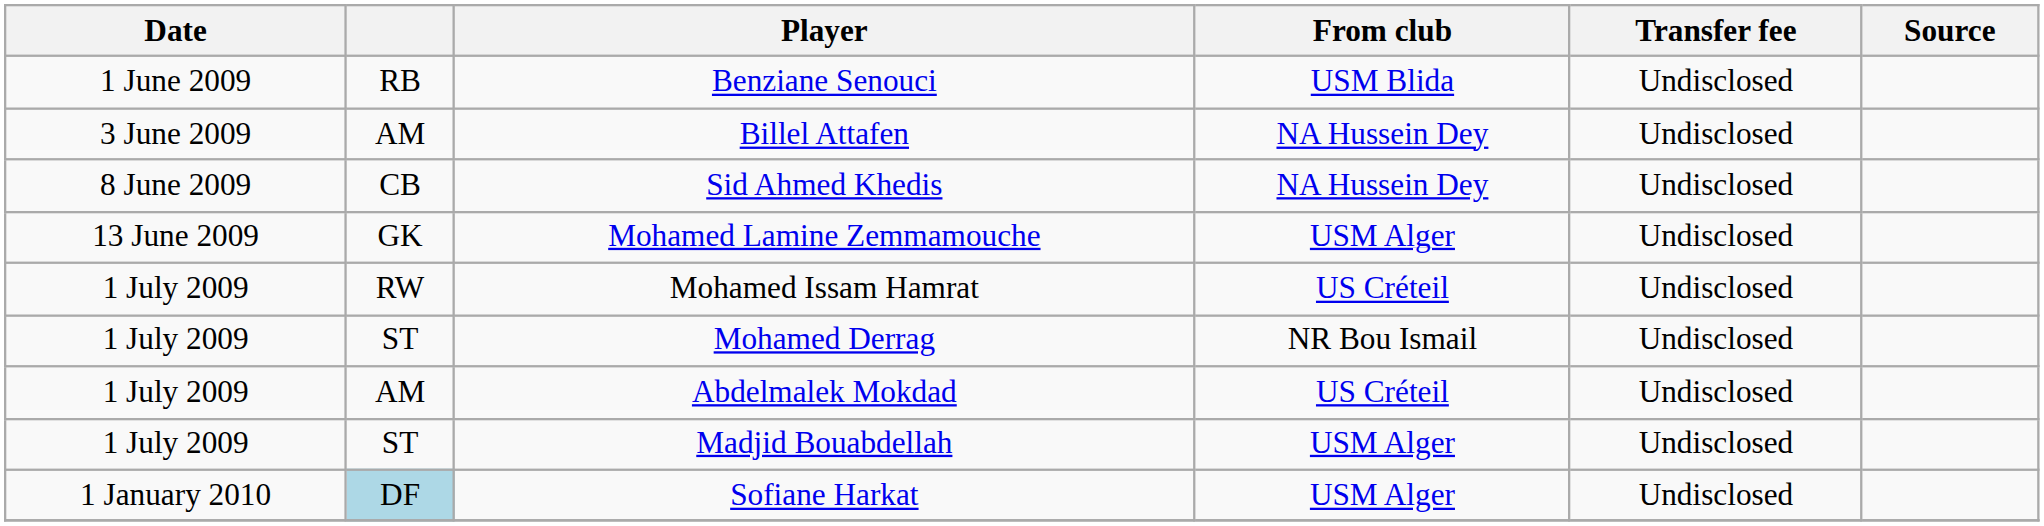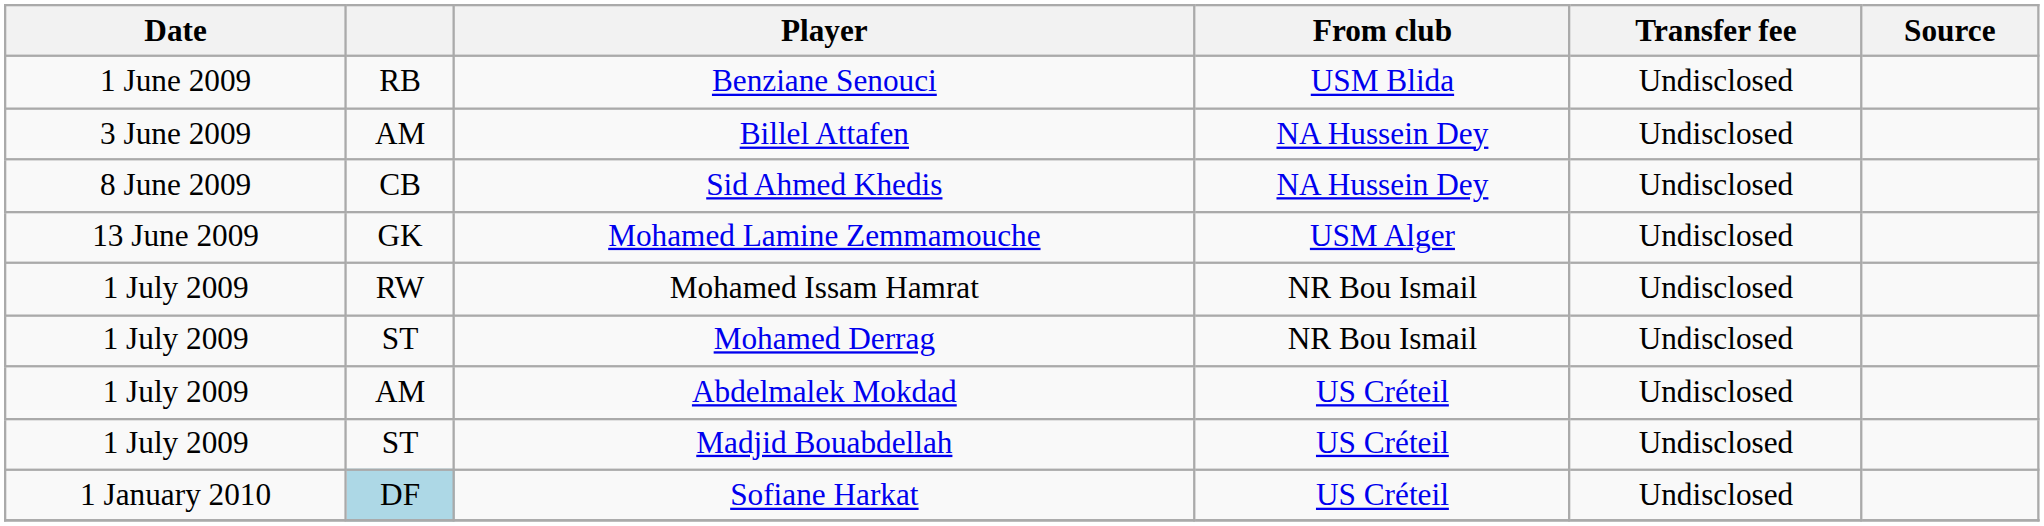 <table class="wikitable sortable" style="width:70%; text-align:center; font-size:85%; text-align:centre;">
 <tr>
 <th>Date</th>
 <th></th>
 <th>Player</th>
 <th>From club</th>
 <th>Transfer fee</th>
 <th>Source</th>
 </tr>
 <tr>
 <td>1 June 2009</td>
 <td>RB</td>
 <td> <a href='#'>Benziane Senouci</a></td>
 <td><a href='#'>USM Blida</a></td>
 <td>Undisclosed</td>
 <td></td>
 </tr>
 <tr>
 <td>3 June 2009</td>
 <td>AM</td>
 <td> <a href='#'>Billel Attafen</a></td>
 <td><a href='#'>NA Hussein Dey</a></td>
 <td>Undisclosed</td>
 <td></td>
 </tr>
 <tr>
 <td>8 June 2009</td>
 <td>CB</td>
 <td> <a href='#'>Sid Ahmed Khedis</a></td>
 <td><a href='#'>NA Hussein Dey</a></td>
 <td>Undisclosed</td>
 <td></td>
 </tr>
 <tr>
 <td>13 June 2009</td>
 <td>GK</td>
 <td> <a href='#'>Mohamed Lamine Zemmamouche</a></td>
 <td><a href='#'>USM Alger</a></td>
 <td>Undisclosed</td>
 <td></td>
 </tr>
 <tr>
 <td>1 July 2009</td>
 <td>RW</td>
 <td> Mohamed Issam Hamrat</td>
-<td> <a href='#'>US Créteil</a></td>
+<td>NR Bou Ismail</td>
 <td>Undisclosed</td>
 <td></td>
 </tr>
 <tr>
 <td>1 July 2009</td>
 <td>ST</td>
 <td> <a href='#'>Mohamed Derrag</a></td>
 <td>NR Bou Ismail</td>
 <td>Undisclosed</td>
 <td></td>
 </tr>
 <tr>
 <td>1 July 2009</td>
 <td>AM</td>
 <td> <a href='#'>Abdelmalek Mokdad</a></td>
 <td> <a href='#'>US Créteil</a></td>
 <td>Undisclosed</td>
 <td></td>
 </tr>
 <tr>
 <td>1 July 2009</td>
 <td>ST</td>
 <td> <a href='#'>Madjid Bouabdellah</a></td>
-<td><a href='#'>USM Alger</a></td>
+<td> <a href='#'>US Créteil</a></td>
 <td>Undisclosed</td>
 <td></td>
 </tr>
 <tr>
 <td>1 January 2010</td>
 <td style="background: lightblue;">DF</td>
 <td> <a href='#'>Sofiane Harkat</a></td>
-<td><a href='#'>USM Alger</a></td>
+<td> <a href='#'>US Créteil</a></td>
 <td>Undisclosed</td>
 <td></td>
 </tr>
 <tr>
 </tr>
 </table>
